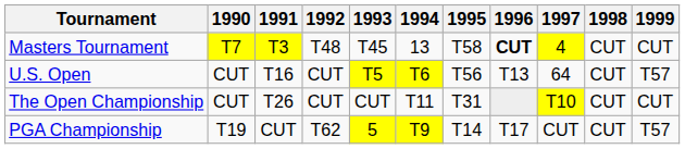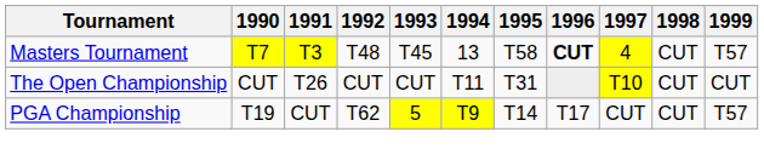 <table class="wikitable" style="font-size:95%;text-align:center;">
 <tr>
 <th>Tournament</th>
 <th>1990</th>
 <th>1991</th>
 <th>1992</th>
 <th>1993</th>
 <th>1994</th>
 <th>1995</th>
 <th>1996</th>
 <th>1997</th>
 <th>1998</th>
 <th>1999</th>
 </tr>
 <tr>
 <td align=left><a href='#'>Masters Tournament</a></td>
 <td style="background:yellow;">T7</td>
 <td style="background:yellow;">T3</td>
 <td>T48</td>
 <td>T45</td>
 <td>13</td>
 <td>T58</td>
 <td><strong>CUT</strong></td>
 <td style="background:yellow;">4</td>
-<td>CUT</td>
-<td>CUT</td>
-</tr>
-<tr>
-<td align=left><a href='#'>U.S. Open</a></td>
-<td>CUT</td>
-<td>T16</td>
-<td>CUT</td>
-<td style="background:yellow;">T5</td>
-<td style="background:yellow;">T6</td>
-<td>T56</td>
-<td>T13</td>
-<td>64</td>
 <td>CUT</td>
 <td>T57</td>
 </tr>
 <tr>
 <td align=left><a href='#'>The Open Championship</a></td>
 <td>CUT</td>
 <td>T26</td>
 <td>CUT</td>
 <td>CUT</td>
 <td>T11</td>
 <td>T31</td>
 <td style="background:#eeeeee;"></td>
 <td style="background:yellow;">T10</td>
 <td>CUT</td>
 <td>CUT</td>
 </tr>
 <tr>
 <td align=left><a href='#'>PGA Championship</a></td>
 <td>T19</td>
 <td>CUT</td>
 <td>T62</td>
 <td style="background:yellow;">5</td>
 <td style="background:yellow;">T9</td>
 <td>T14</td>
 <td>T17</td>
 <td>CUT</td>
 <td>CUT</td>
 <td>T57</td>
 </tr>
 </table>
